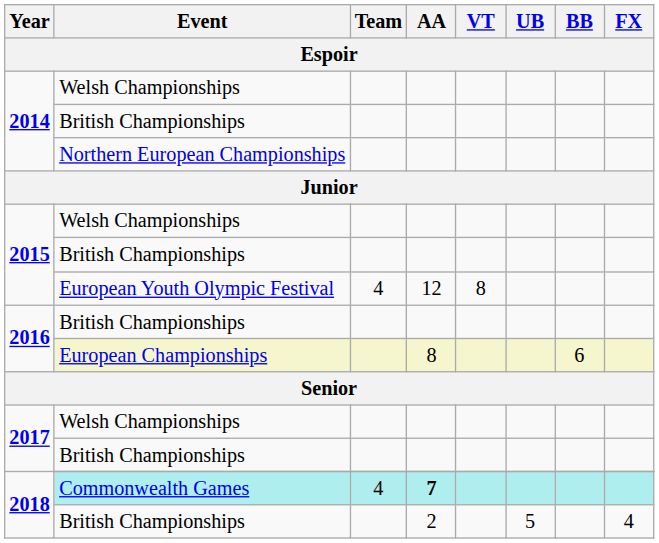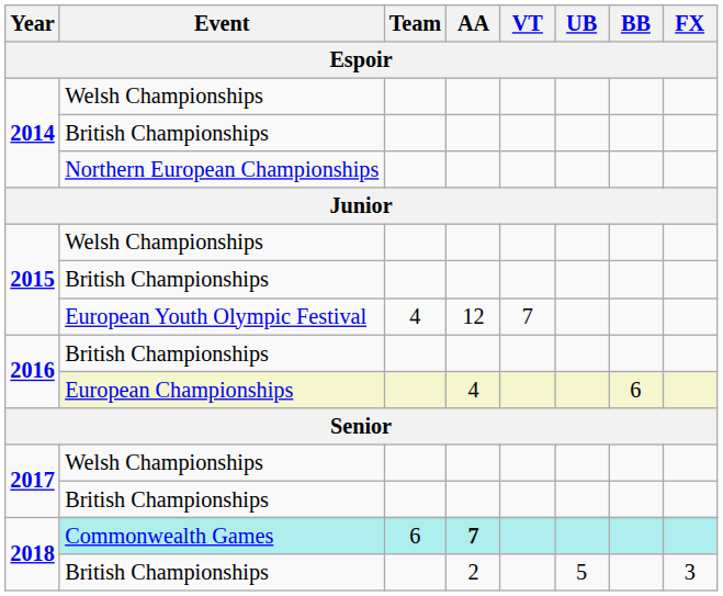 <table class="wikitable" style="text-align:center; font-size:95%;">
 <tr>
 <th align="center">Year</th>
 <th align="center">Event</th>
 <th style="width:30px;">Team</th>
 <th style="width:30px;">AA</th>
 <th style="width:30px;"><a href='#'>VT</a></th>
 <th style="width:30px;"><a href='#'>UB</a></th>
 <th style="width:30px;"><a href='#'>BB</a></th>
 <th style="width:30px;"><a href='#'>FX</a></th>
 </tr>
 <tr>
 <th colspan="8">Espoir</th>
 </tr>
 <tr>
 <td rowspan="3"><strong><a href='#'>2014</a></strong></td>
 <td align=left>Welsh Championships</td>
 <td></td>
 <td></td>
 <td></td>
 <td></td>
 <td></td>
 <td></td>
 </tr>
 <tr>
 <td align=left>British Championships</td>
 <td></td>
 <td></td>
 <td></td>
 <td></td>
 <td></td>
 <td></td>
 </tr>
 <tr>
 <td align=left><a href='#'>Northern European Championships</a></td>
 <td></td>
 <td></td>
 <td></td>
 <td></td>
 <td></td>
 <td></td>
 </tr>
 <tr>
 <th colspan="8">Junior</th>
 </tr>
 <tr>
 <td rowspan="3"><strong><a href='#'>2015</a></strong></td>
 <td align=left>Welsh Championships</td>
 <td></td>
 <td></td>
 <td></td>
 <td></td>
 <td></td>
 <td></td>
 </tr>
 <tr>
 <td align=left>British Championships</td>
 <td></td>
 <td></td>
 <td></td>
 <td></td>
 <td></td>
 <td></td>
 </tr>
 <tr>
 <td align=left><a href='#'>European Youth Olympic Festival</a></td>
 <td>4</td>
 <td>12</td>
-<td>8</td>
+<td>7</td>
 <td></td>
 <td></td>
 <td></td>
 </tr>
 <tr>
 <td rowspan="2"><strong><a href='#'>2016</a></strong></td>
 <td align=left>British Championships</td>
 <td></td>
 <td></td>
 <td></td>
 <td></td>
 <td></td>
 <td></td>
 </tr>
 <tr bgcolor=#F5F6CE>
 <td align=left><a href='#'>European Championships</a></td>
 <td></td>
-<td>8</td>
+<td>4</td>
 <td></td>
 <td></td>
 <td>6</td>
 <td></td>
 </tr>
 <tr>
 <th colspan="8">Senior</th>
 </tr>
 <tr>
 <td rowspan="2"><strong><a href='#'>2017</a></strong></td>
 <td align=left>Welsh Championships</td>
 <td></td>
 <td></td>
 <td></td>
 <td></td>
 <td></td>
 <td></td>
 </tr>
 <tr>
 <td align=left>British Championships</td>
 <td></td>
 <td></td>
 <td></td>
 <td></td>
 <td></td>
 <td></td>
 </tr>
 <tr>
 <td rowspan="3"><strong><a href='#'>2018</a></strong></td>
 </tr>
 <tr bgcolor="#afeeee">
 <td align=left><a href='#'>Commonwealth Games</a></td>
-<td>4</td>
+<td>6</td>
 <td><strong>7</strong></td>
 <td></td>
 <td></td>
 <td></td>
 <td></td>
 </tr>
 <tr>
 <td align=left>British Championships</td>
 <td></td>
 <td>2</td>
 <td></td>
 <td>5</td>
 <td></td>
-<td>4</td>
+<td>3</td>
 </tr>
 </table>
